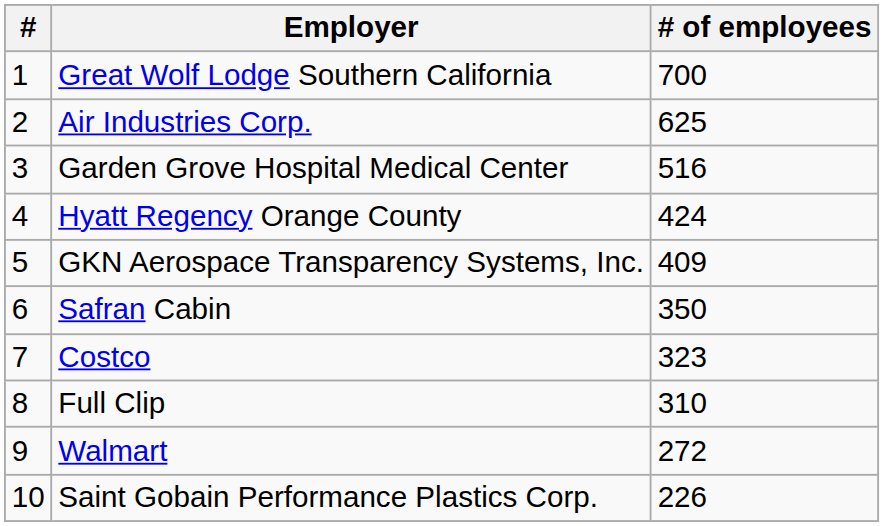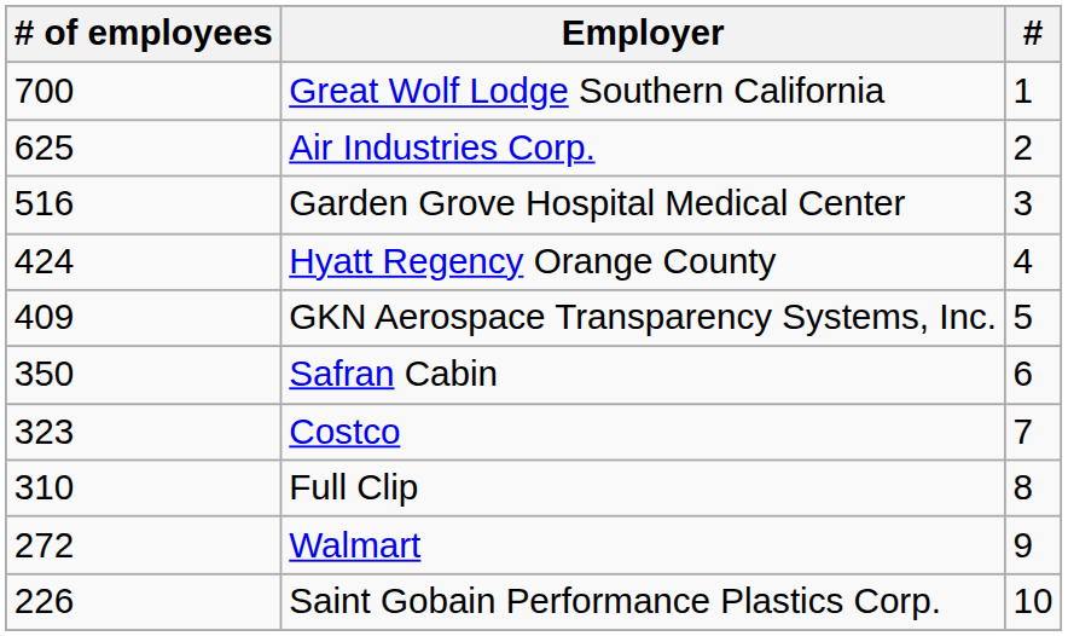 <table class="wikitable">
 <tr>
+<th># of employees</th>
+<th>Employer</th>
 <th>#</th>
-<th>Employer</th>
-<th># of employees</th>
 </tr>
 <tr>
+<td>700</td>
+<td><a href='#'>Great Wolf Lodge</a> Southern California</td>
 <td>1</td>
-<td><a href='#'>Great Wolf Lodge</a> Southern California</td>
-<td>700</td>
 </tr>
 <tr>
+<td>625</td>
+<td><a href='#'>Air Industries Corp.</a></td>
 <td>2</td>
-<td><a href='#'>Air Industries Corp.</a></td>
-<td>625</td>
 </tr>
 <tr>
+<td>516</td>
+<td>Garden Grove Hospital Medical Center</td>
 <td>3</td>
-<td>Garden Grove Hospital Medical Center</td>
-<td>516</td>
 </tr>
 <tr>
+<td>424</td>
+<td><a href='#'>Hyatt Regency</a> Orange County</td>
 <td>4</td>
-<td><a href='#'>Hyatt Regency</a> Orange County</td>
-<td>424</td>
 </tr>
 <tr>
+<td>409</td>
+<td>GKN Aerospace Transparency Systems, Inc.</td>
 <td>5</td>
-<td>GKN Aerospace Transparency Systems, Inc.</td>
-<td>409</td>
 </tr>
 <tr>
+<td>350</td>
+<td><a href='#'>Safran</a> Cabin</td>
 <td>6</td>
-<td><a href='#'>Safran</a> Cabin</td>
-<td>350</td>
 </tr>
 <tr>
+<td>323</td>
+<td><a href='#'>Costco</a></td>
 <td>7</td>
-<td><a href='#'>Costco</a></td>
-<td>323</td>
 </tr>
 <tr>
+<td>310</td>
+<td>Full Clip</td>
 <td>8</td>
-<td>Full Clip</td>
-<td>310</td>
 </tr>
 <tr>
+<td>272</td>
+<td><a href='#'>Walmart</a></td>
 <td>9</td>
-<td><a href='#'>Walmart</a></td>
-<td>272</td>
 </tr>
 <tr>
+<td>226</td>
+<td>Saint Gobain Performance Plastics Corp.</td>
 <td>10</td>
-<td>Saint Gobain Performance Plastics Corp.</td>
-<td>226</td>
 </tr>
 </table>
